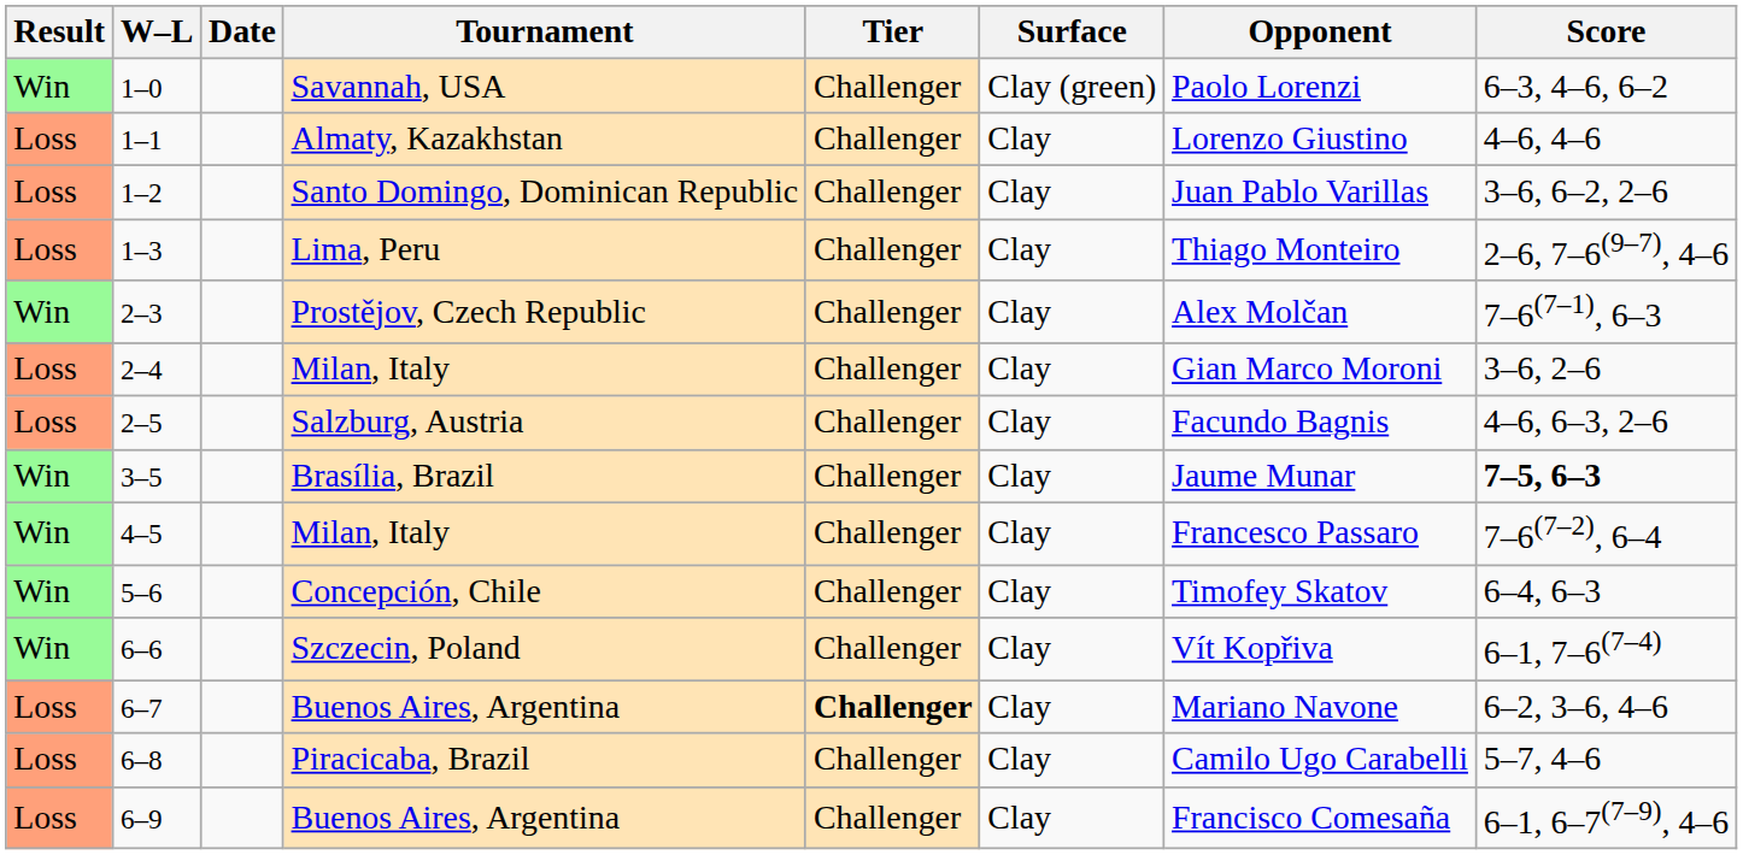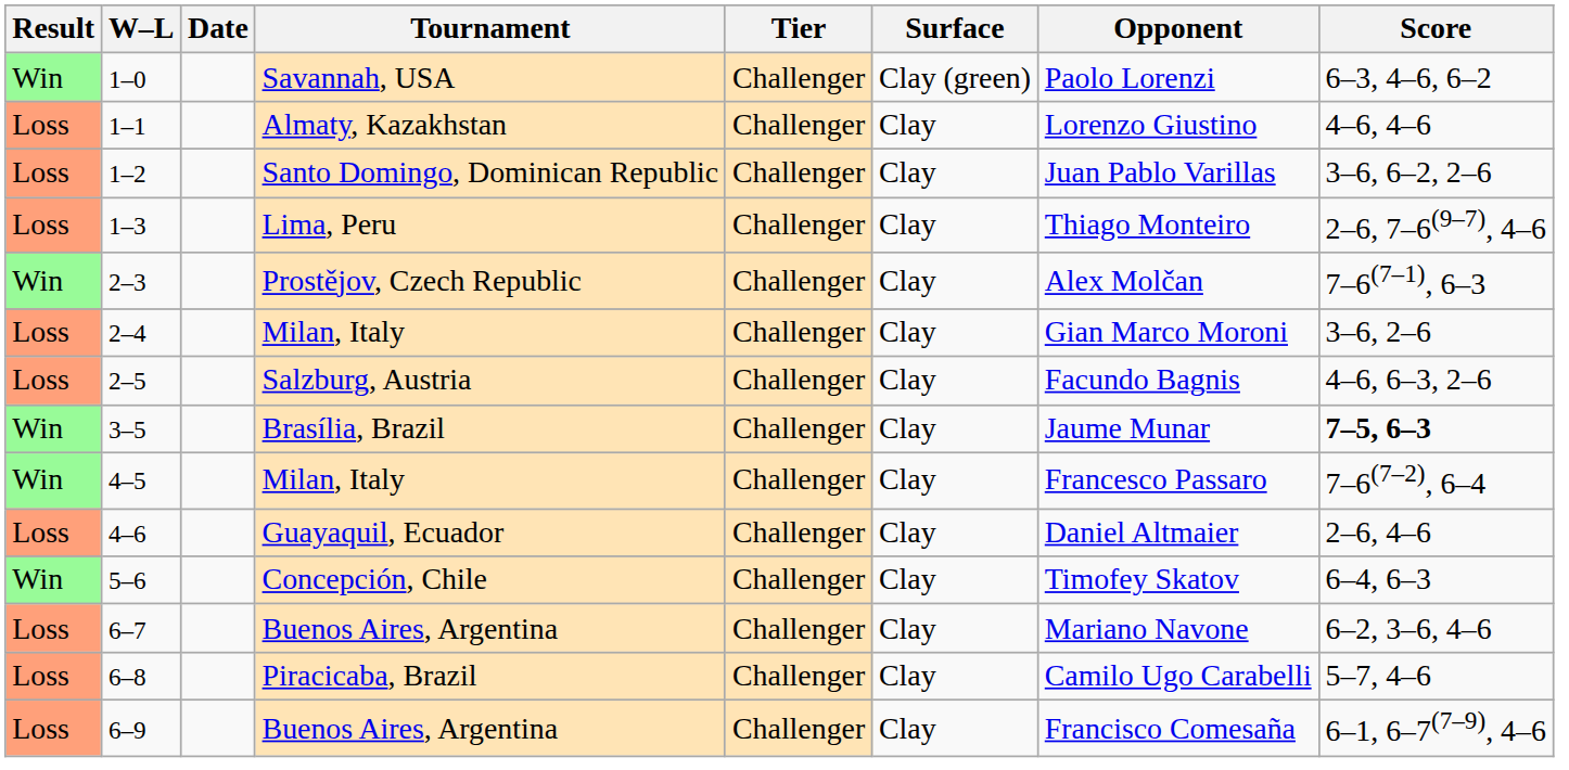 <table class="sortable wikitable nowrap">
 <tr>
 <th>Result</th>
 <th class="unsortable">W–L</th>
 <th>Date</th>
 <th>Tournament</th>
 <th>Tier</th>
 <th>Surface</th>
 <th>Opponent</th>
 <th class="unsortable">Score</th>
 </tr>
 <tr>
 <td bgcolor=98fb98>Win</td>
 <td><small>1–0</small></td>
 <td><a href='#'></a></td>
 <td style="background:moccasin;"><a href='#'>Savannah</a>, USA</td>
 <td style="background:moccasin;">Challenger</td>
 <td>Clay (green)</td>
 <td> <a href='#'>Paolo Lorenzi</a></td>
 <td>6–3, 4–6, 6–2</td>
 </tr>
 <tr>
 <td bgcolor=FFA07A>Loss</td>
 <td><small>1–1</small></td>
 <td><a href='#'></a></td>
 <td style="background:moccasin;"><a href='#'>Almaty</a>, Kazakhstan</td>
 <td style="background:moccasin;">Challenger</td>
 <td>Clay</td>
 <td> <a href='#'>Lorenzo Giustino</a></td>
 <td>4–6, 4–6</td>
 </tr>
 <tr>
 <td bgcolor=FFA07A>Loss</td>
 <td><small>1–2</small></td>
 <td><a href='#'></a></td>
 <td style="background:moccasin;"><a href='#'>Santo Domingo</a>, Dominican Republic</td>
 <td style="background:moccasin;">Challenger</td>
 <td>Clay</td>
 <td> <a href='#'>Juan Pablo Varillas</a></td>
 <td>3–6, 6–2, 2–6</td>
 </tr>
 <tr>
 <td bgcolor=FFA07A>Loss</td>
 <td><small>1–3</small></td>
 <td><a href='#'></a></td>
 <td style="background:moccasin;"><a href='#'>Lima</a>, Peru</td>
 <td style="background:moccasin;">Challenger</td>
 <td>Clay</td>
 <td> <a href='#'>Thiago Monteiro</a></td>
 <td>2–6, 7–6<sup>(9–7)</sup>, 4–6</td>
 </tr>
 <tr>
 <td bgcolor=98fb98>Win</td>
 <td><small>2–3</small></td>
 <td><a href='#'></a></td>
 <td style="background:moccasin;"><a href='#'>Prostějov</a>, Czech Republic</td>
 <td style="background:moccasin;">Challenger</td>
 <td>Clay</td>
 <td> <a href='#'>Alex Molčan</a></td>
 <td>7–6<sup>(7–1)</sup>, 6–3</td>
 </tr>
 <tr>
 <td bgcolor=FFA07A>Loss</td>
 <td><small>2–4</small></td>
 <td><a href='#'></a></td>
 <td style="background:moccasin;"><a href='#'>Milan</a>, Italy</td>
 <td style="background:moccasin;">Challenger</td>
 <td>Clay</td>
 <td> <a href='#'>Gian Marco Moroni</a></td>
 <td>3–6, 2–6</td>
 </tr>
 <tr>
 <td bgcolor=FFA07A>Loss</td>
 <td><small>2–5</small></td>
 <td><a href='#'></a></td>
 <td style="background:moccasin;"><a href='#'>Salzburg</a>, Austria</td>
 <td style="background:moccasin;">Challenger</td>
 <td>Clay</td>
 <td> <a href='#'>Facundo Bagnis</a></td>
 <td>4–6, 6–3, 2–6</td>
 </tr>
 <tr>
 <td bgcolor=98fb98>Win</td>
 <td><small>3–5</small></td>
 <td><a href='#'></a></td>
 <td style="background:moccasin;"><a href='#'>Brasília</a>, Brazil</td>
 <td style="background:moccasin;">Challenger</td>
 <td>Clay</td>
 <td> <a href='#'>Jaume Munar</a></td>
 <td><strong>7–5, 6–3</strong></td>
 </tr>
 <tr>
 <td bgcolor=98fb98>Win</td>
 <td><small>4–5</small></td>
 <td><a href='#'></a></td>
 <td style="background:moccasin;"><a href='#'>Milan</a>, Italy</td>
 <td style="background:moccasin;">Challenger</td>
 <td>Clay</td>
 <td> <a href='#'>Francesco Passaro</a></td>
 <td>7–6<sup>(7–2)</sup>, 6–4</td>
 </tr>
 <tr>
+<td bgcolor=FFA07A>Loss</td>
+<td><small>4–6</small></td>
+<td><a href='#'></a></td>
+<td style="background:moccasin;"><a href='#'>Guayaquil</a>, Ecuador</td>
+<td style="background:moccasin;">Challenger</td>
+<td>Clay</td>
+<td> <a href='#'>Daniel Altmaier</a></td>
+<td>2–6, 4–6</td>
+</tr>
+<tr>
 <td bgcolor=98FB98>Win</td>
 <td><small>5–6</small></td>
 <td><a href='#'></a></td>
 <td style="background:moccasin;"><a href='#'>Concepción</a>, Chile</td>
 <td style="background:moccasin;">Challenger</td>
 <td>Clay</td>
 <td> <a href='#'>Timofey Skatov</a></td>
 <td>6–4, 6–3</td>
 </tr>
 <tr>
-<td bgcolor=98FB98>Win</td>
-<td><small>6–6</small></td>
-<td><a href='#'></a></td>
-<td style="background:moccasin;"><a href='#'>Szczecin</a>, Poland</td>
-<td style="background:moccasin;">Challenger</td>
-<td>Clay</td>
-<td> <a href='#'>Vít Kopřiva</a></td>
-<td>6–1, 7–6<sup>(7–4)</sup></td>
-</tr>
-<tr>
 <td bgcolor=FFA07A>Loss</td>
 <td><small>6–7</small></td>
 <td><a href='#'></a></td>
 <td style="background:moccasin;"><a href='#'>Buenos Aires</a>, Argentina</td>
-<td style="background:moccasin;"><strong>Challenger</strong></td>
+<td style="background:moccasin;">Challenger</td>
 <td>Clay</td>
 <td> <a href='#'>Mariano Navone</a></td>
 <td>6–2, 3–6, 4–6</td>
 </tr>
 <tr>
 <td bgcolor=FFA07A>Loss</td>
 <td><small>6–8</small></td>
 <td><a href='#'></a></td>
 <td style="background:moccasin;"><a href='#'>Piracicaba</a>, Brazil</td>
 <td style="background:moccasin;">Challenger</td>
 <td>Clay</td>
 <td> <a href='#'>Camilo Ugo Carabelli</a></td>
 <td>5–7, 4–6</td>
 </tr>
 <tr>
 <td bgcolor=FFA07A>Loss</td>
 <td><small>6–9</small></td>
 <td><a href='#'></a></td>
 <td style="background:moccasin;"><a href='#'>Buenos Aires</a>, Argentina</td>
 <td style="background:moccasin;">Challenger</td>
 <td>Clay</td>
 <td> <a href='#'>Francisco Comesaña</a></td>
 <td>6–1, 6–7<sup>(7–9)</sup>, 4–6</td>
 </tr>
 </table>
